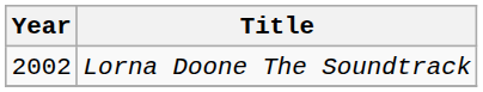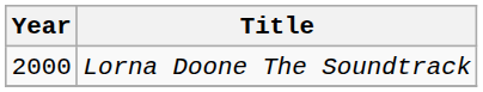 <table class="wikitable sortable">
 <tr>
 <th>Year</th>
 <th>Title</th>
 </tr>
 <tr>
-<td>2002</td>
+<td>2000</td>
 <td><em>Lorna Doone The Soundtrack</em></td>
 </tr>
 <tr>
 </tr>
 </table>
